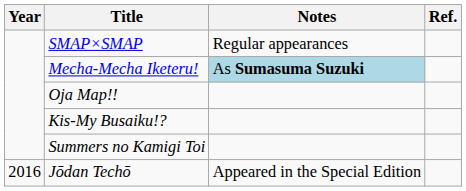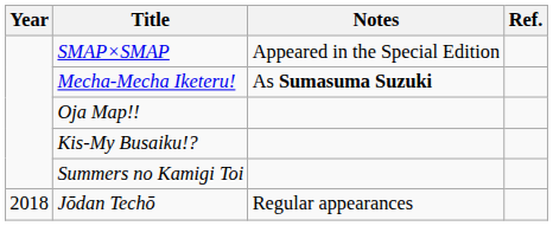 <table class="wikitable">
 <tr>
 <th>Year</th>
 <th>Title</th>
 <th>Notes</th>
 <th>Ref.</th>
 </tr>
 <tr>
 <td rowspan="5"></td>
 <td><em><a href='#'>SMAP×SMAP</a></em></td>
-<td>Regular appearances</td>
+<td>Appeared in the Special Edition</td>
 <td></td>
 </tr>
 <tr>
 <td><em><a href='#'>Mecha-Mecha Iketeru!</a></em></td>
-<td style="background: lightblue;">As <strong>Sumasuma Suzuki</strong></td>
+<td>As <strong>Sumasuma Suzuki</strong></td>
 <td></td>
 </tr>
 <tr>
 <td><em>Oja Map!!</em></td>
 <td></td>
 <td></td>
 </tr>
 <tr>
 <td><em>Kis-My Busaiku!?</em></td>
 <td></td>
 <td></td>
 </tr>
 <tr>
 <td><em>Summers no Kamigi Toi</em></td>
 <td></td>
 <td></td>
 </tr>
 <tr>
-<td>2016</td>
+<td>2018</td>
 <td><em>Jōdan Techō</em></td>
-<td>Appeared in the Special Edition</td>
+<td>Regular appearances</td>
 <td></td>
 </tr>
 </table>
